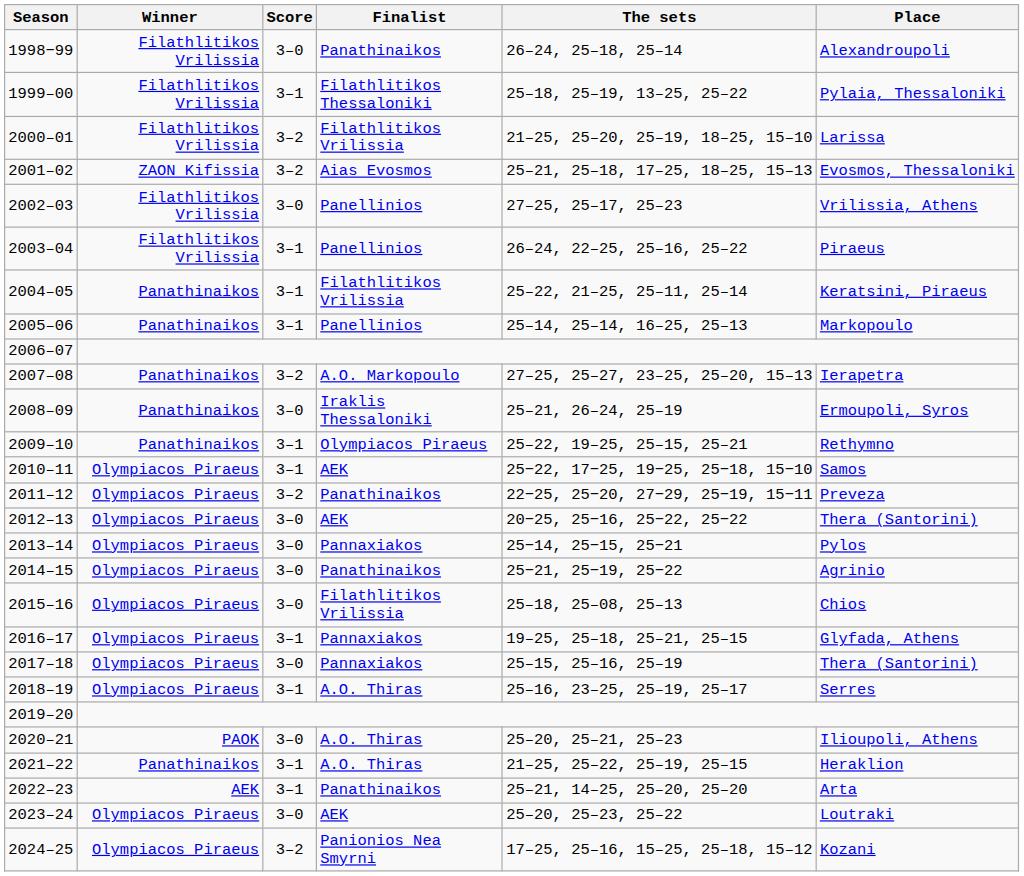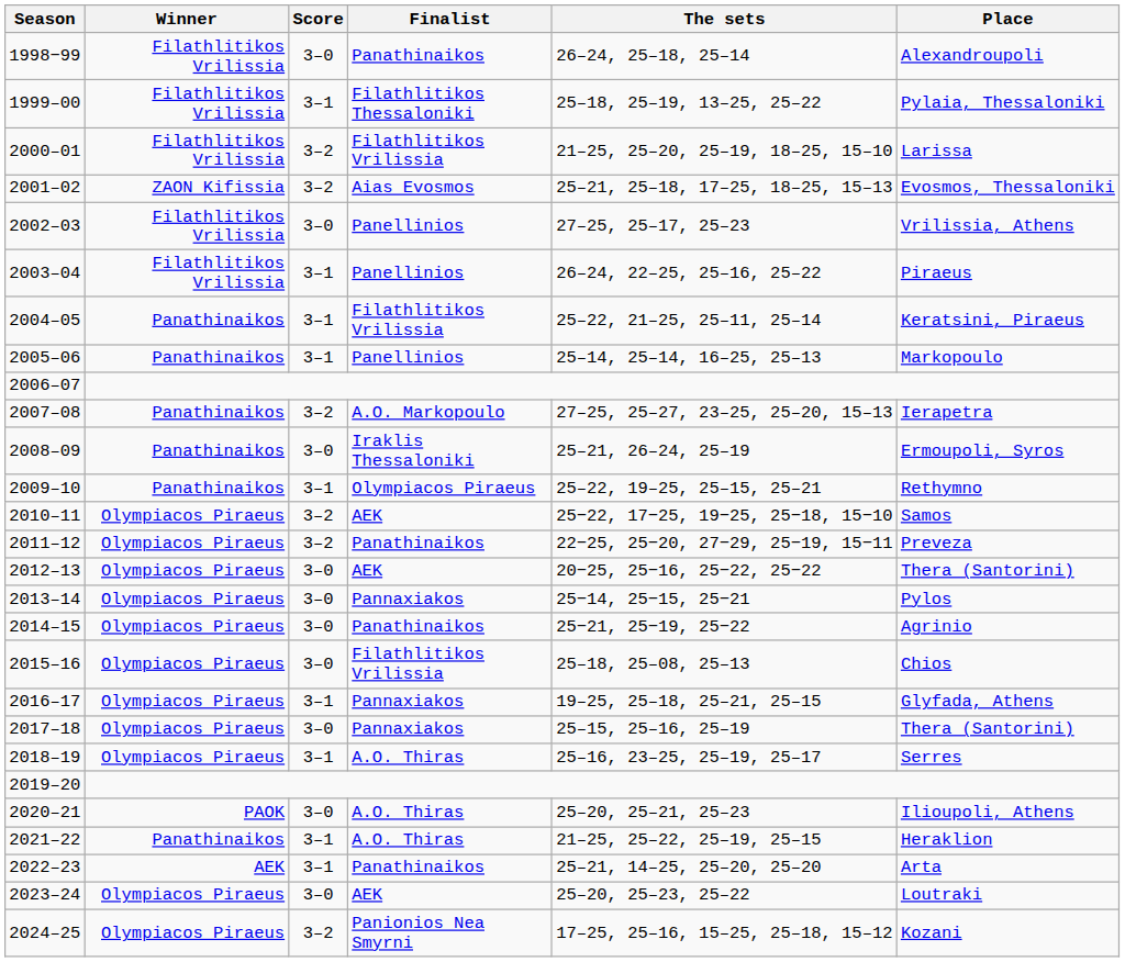 <table class="wikitable" style="text-align: left; font-size:100%">
 <tr>
 <th style="text-align:center">Season</th>
 <th width="150" !style="text-align:center">Winner</th>
 <th style="text-align:center">Score</th>
 <th width="150" !style="text-align:center">Finalist</th>
 <th style="text-align:center">The sets</th>
 <th style="text-align:center">Place</th>
 </tr>
 <tr>
 <td align=center>1998−99</td>
 <td align=right><a href='#'>Filathlitikos Vrilissia</a></td>
 <td align=center>3–0</td>
 <td><a href='#'>Panathinaikos</a></td>
 <td>26–24, 25–18, 25–14</td>
 <td><a href='#'>Alexandroupoli</a></td>
 </tr>
 <tr>
 <td align=center>1999–00</td>
 <td align=right><a href='#'>Filathlitikos Vrilissia</a></td>
 <td align=center>3–1</td>
 <td><a href='#'>Filathlitikos Thessaloniki</a></td>
 <td>25–18, 25–19, 13–25, 25–22</td>
 <td><a href='#'>Pylaia, Thessaloniki</a></td>
 </tr>
 <tr>
 <td align=center>2000–01</td>
 <td align=right><a href='#'>Filathlitikos Vrilissia</a></td>
 <td align=center>3–2</td>
 <td><a href='#'>Filathlitikos Vrilissia</a></td>
 <td>21–25, 25–20, 25–19, 18–25, 15–10</td>
 <td><a href='#'>Larissa</a></td>
 </tr>
 <tr>
 <td align=center>2001–02</td>
 <td align=right><a href='#'>ZAON Kifissia</a></td>
 <td align=center>3–2</td>
 <td><a href='#'>Aias Evosmos</a></td>
 <td>25–21, 25–18, 17–25, 18–25, 15–13</td>
 <td><a href='#'>Evosmos, Thessaloniki</a></td>
 </tr>
 <tr>
 <td align=center>2002–03</td>
 <td align=right><a href='#'>Filathlitikos Vrilissia</a></td>
 <td align=center>3–0</td>
 <td><a href='#'>Panellinios</a></td>
 <td>27–25, 25–17, 25–23</td>
 <td><a href='#'>Vrilissia, Athens</a></td>
 </tr>
 <tr>
 <td align=center>2003–04</td>
 <td align=right><a href='#'>Filathlitikos Vrilissia</a></td>
 <td align=center>3–1</td>
 <td><a href='#'>Panellinios</a></td>
 <td>26–24, 22–25, 25–16, 25–22</td>
 <td><a href='#'>Piraeus</a></td>
 </tr>
 <tr>
 <td align=center>2004–05</td>
 <td align=right><a href='#'>Panathinaikos</a></td>
 <td align=center>3–1</td>
 <td><a href='#'>Filathlitikos Vrilissia</a></td>
 <td>25–22, 21–25, 25–11, 25–14</td>
 <td><a href='#'>Keratsini, Piraeus</a></td>
 </tr>
 <tr>
 <td align=center>2005–06</td>
 <td align=right><a href='#'>Panathinaikos</a></td>
 <td align=center>3–1</td>
 <td><a href='#'>Panellinios</a></td>
 <td>25–14, 25–14, 16–25, 25–13</td>
 <td><a href='#'>Markopoulo</a></td>
 </tr>
 <tr>
 <td align=center>2006–07</td>
 <td colspan=5></td>
 </tr>
 <tr>
 <td align=center>2007–08</td>
 <td align=right><a href='#'>Panathinaikos</a></td>
 <td align=center>3–2</td>
 <td><a href='#'>A.O. Markopoulo</a></td>
 <td>27–25, 25–27, 23–25, 25–20, 15–13</td>
 <td><a href='#'>Ierapetra</a></td>
 </tr>
 <tr>
 <td align=center>2008–09</td>
 <td align=right><a href='#'>Panathinaikos</a></td>
 <td align=center>3–0</td>
 <td><a href='#'>Iraklis Thessaloniki</a></td>
 <td>25–21, 26–24, 25–19</td>
 <td><a href='#'>Ermoupoli, Syros</a></td>
 </tr>
 <tr>
 <td align=center>2009–10</td>
 <td align=right><a href='#'>Panathinaikos</a></td>
 <td align=center>3–1</td>
 <td><a href='#'>Olympiacos Piraeus</a></td>
 <td>25–22, 19–25, 25–15, 25–21</td>
 <td><a href='#'>Rethymno</a></td>
 </tr>
 <tr>
 <td align=center>2010–11</td>
 <td align=right><a href='#'>Olympiacos Piraeus</a></td>
-<td align=center>3–1</td>
+<td align=center>3–2</td>
 <td><a href='#'>AEK</a></td>
 <td>25−22, 17−25, 19−25, 25−18, 15−10</td>
 <td><a href='#'>Samos</a></td>
 </tr>
 <tr>
 <td align=center>2011–12</td>
 <td align=right><a href='#'>Olympiacos Piraeus</a></td>
 <td align=center>3–2</td>
 <td><a href='#'>Panathinaikos</a></td>
 <td>22−25, 25−20, 27−29, 25−19, 15−11</td>
 <td><a href='#'>Preveza</a></td>
 </tr>
 <tr>
 <td align=center>2012–13</td>
 <td align=right><a href='#'>Olympiacos Piraeus</a></td>
 <td align=center>3–0</td>
 <td><a href='#'>AEK</a></td>
 <td>20−25, 25−16, 25−22, 25−22</td>
 <td><a href='#'>Thera (Santorini)</a></td>
 </tr>
 <tr>
 <td align=center>2013–14</td>
 <td align=right><a href='#'>Olympiacos Piraeus</a></td>
 <td align=center>3–0</td>
 <td><a href='#'>Pannaxiakos</a></td>
 <td>25−14, 25−15, 25−21</td>
 <td><a href='#'>Pylos</a></td>
 </tr>
 <tr>
 <td align=center>2014–15</td>
 <td align=right><a href='#'>Olympiacos Piraeus</a></td>
 <td align=center>3–0</td>
 <td><a href='#'>Panathinaikos</a></td>
 <td>25−21, 25−19, 25−22</td>
 <td><a href='#'>Agrinio</a></td>
 </tr>
 <tr>
 <td align=center>2015–16</td>
 <td align=right><a href='#'>Olympiacos Piraeus</a></td>
 <td align=center>3–0</td>
 <td><a href='#'>Filathlitikos Vrilissia</a></td>
 <td>25–18, 25–08, 25–13</td>
 <td><a href='#'>Chios</a></td>
 </tr>
 <tr>
 <td align=center>2016–17</td>
 <td align=right><a href='#'>Olympiacos Piraeus</a></td>
 <td align=center>3–1</td>
 <td><a href='#'>Pannaxiakos</a></td>
 <td>19–25, 25–18, 25–21, 25–15</td>
 <td><a href='#'>Glyfada, Athens</a></td>
 </tr>
 <tr>
 <td align=center>2017–18</td>
 <td align=right><a href='#'>Olympiacos Piraeus</a></td>
 <td align=center>3–0</td>
 <td><a href='#'>Pannaxiakos</a></td>
 <td>25–15, 25–16, 25–19</td>
 <td><a href='#'>Thera (Santorini)</a></td>
 </tr>
 <tr>
 <td align=center>2018–19</td>
 <td align=right><a href='#'>Olympiacos Piraeus</a></td>
 <td align=center>3–1</td>
 <td><a href='#'>A.O. Thiras</a></td>
 <td>25–16, 23–25, 25–19, 25–17</td>
 <td><a href='#'>Serres</a></td>
 </tr>
 <tr>
 <td align=center>2019–20</td>
 <td colspan=5></td>
 </tr>
 <tr>
 <td align=center>2020–21</td>
 <td align=right><a href='#'>PAOK</a></td>
 <td align=center>3–0</td>
 <td><a href='#'>A.O. Thiras</a></td>
 <td>25–20, 25–21, 25–23</td>
 <td><a href='#'>Ilioupoli, Athens</a></td>
 </tr>
 <tr>
 <td align=center>2021–22</td>
 <td align=right><a href='#'>Panathinaikos</a></td>
 <td align=center>3–1</td>
 <td><a href='#'>A.O. Thiras</a></td>
 <td>21–25, 25–22, 25–19, 25–15</td>
 <td><a href='#'>Heraklion</a></td>
 </tr>
 <tr>
 <td align=center>2022–23</td>
 <td align=right><a href='#'>AEK</a></td>
 <td align=center>3–1</td>
 <td><a href='#'>Panathinaikos</a></td>
 <td>25–21, 14–25, 25–20, 25–20</td>
 <td><a href='#'>Arta</a></td>
 </tr>
 <tr>
 <td align=center>2023–24</td>
 <td align=right><a href='#'>Olympiacos Piraeus</a></td>
 <td align=center>3–0</td>
 <td><a href='#'>AEK</a></td>
 <td>25–20, 25–23, 25–22</td>
 <td><a href='#'>Loutraki</a></td>
 </tr>
 <tr>
 <td align=center>2024–25</td>
 <td align=right><a href='#'>Olympiacos Piraeus</a></td>
 <td align=center>3–2</td>
 <td><a href='#'>Panionios Nea Smyrni</a></td>
 <td>17–25, 25–16, 15–25, 25–18, 15–12</td>
 <td><a href='#'>Kozani</a></td>
 </tr>
 </table>
